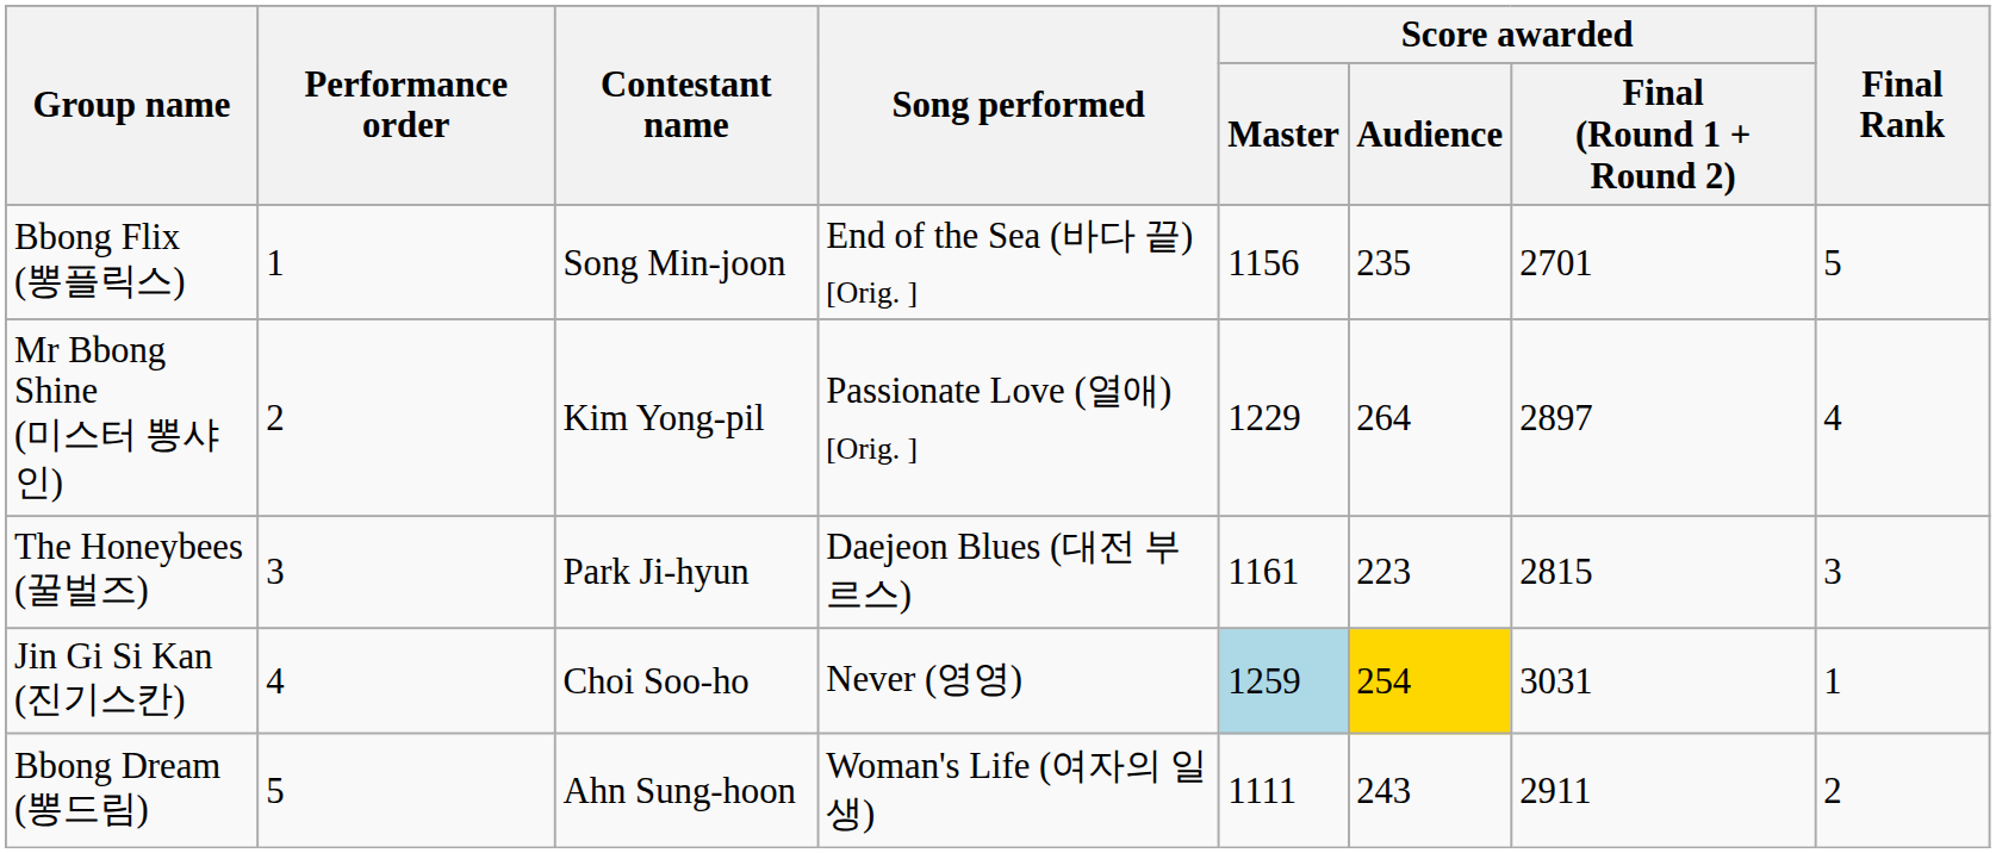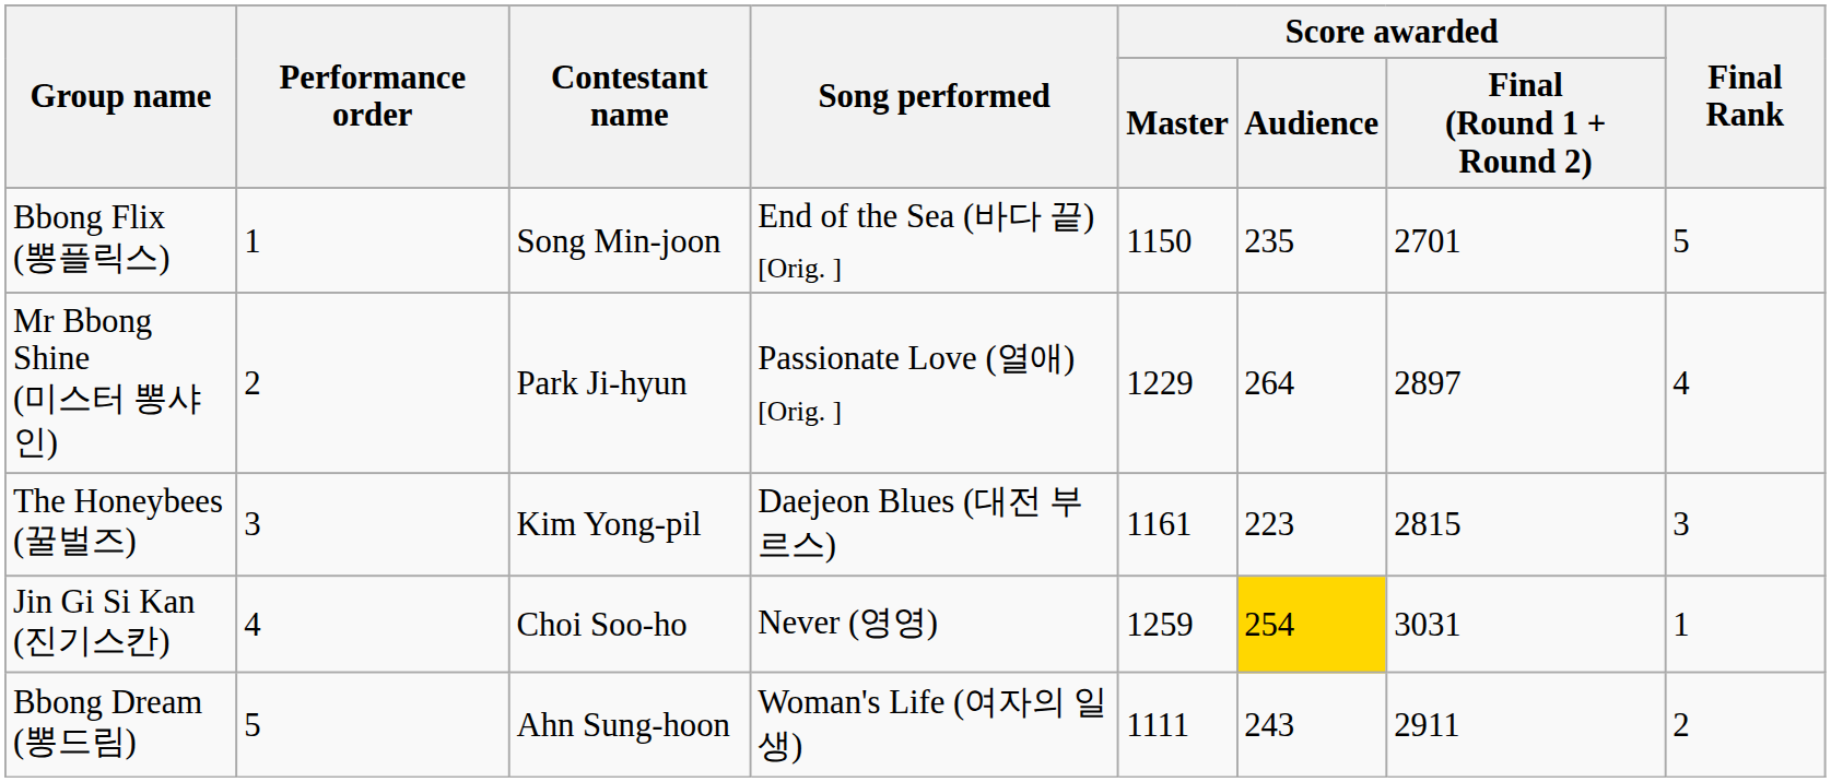 <table class="wikitable">
 <tr>
 <th rowspan=2>Group name</th>
 <th rowspan=2>Performance order</th>
 <th rowspan=2>Contestant name</th>
 <th rowspan=2>Song performed</th>
 <th colspan=3>Score awarded</th>
 <th rowspan=2>Final Rank</th>
 </tr>
 <tr>
 <th>Master</th>
 <th>Audience</th>
 <th>Final<br>(Round 1 + Round 2)</th>
 </tr>
 <tr>
 <td>Bbong Flix<br>(뽕플릭스)</td>
 <td>1</td>
 <td>Song Min-joon</td>
 <td>End of the Sea (바다 끝)<br><sub>[Orig. ]</sub></td>
-<td>1156</td>
+<td>1150</td>
 <td>235</td>
 <td>2701</td>
 <td>5</td>
 </tr>
 <tr>
 <td>Mr Bbong Shine<br>(미스터 뽕샤인)</td>
 <td>2</td>
-<td>Kim Yong-pil</td>
+<td>Park Ji-hyun</td>
 <td>Passionate Love (열애)<br><sub>[Orig. ]</sub></td>
 <td>1229</td>
 <td>264</td>
 <td>2897</td>
 <td>4</td>
 </tr>
 <tr>
 <td>The Honeybees<br>(꿀벌즈)</td>
 <td>3</td>
-<td>Park Ji-hyun</td>
+<td>Kim Yong-pil</td>
 <td>Daejeon Blues (대전 부르스)</td>
 <td>1161</td>
 <td>223</td>
 <td>2815</td>
 <td>3</td>
 </tr>
 <tr>
 <td>Jin Gi Si Kan<br>(진기스칸)</td>
 <td>4</td>
 <td>Choi Soo-ho</td>
 <td>Never (영영)</td>
-<td style="background: lightblue;">1259</td>
+<td>1259</td>
 <td style="background: gold;">254</td>
 <td>3031</td>
 <td>1</td>
 </tr>
 <tr>
 <td>Bbong Dream<br>(뽕드림)</td>
 <td>5</td>
 <td>Ahn Sung-hoon</td>
 <td>Woman's Life (여자의 일생)</td>
 <td>1111</td>
 <td>243</td>
 <td>2911</td>
 <td>2</td>
 </tr>
 </table>
